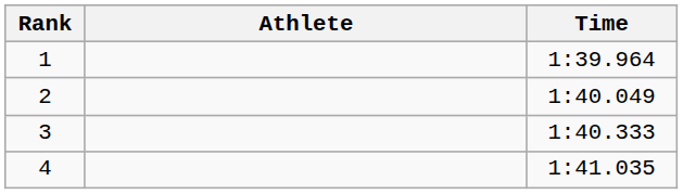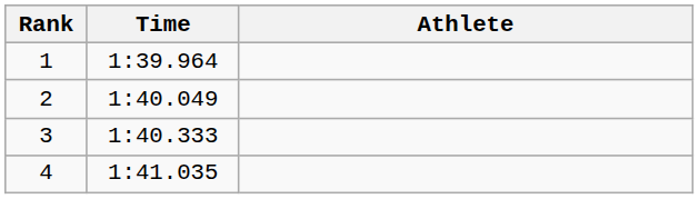 <table class=wikitable style="text-align:center">
 <tr>
 <th width=40>Rank</th>
+<th width=80>Time</th>
 <th width=250>Athlete</th>
-<th width=80>Time</th>
 </tr>
 <tr>
 <td>1</td>
+<td>1:39.964</td>
 <td align=left></td>
-<td>1:39.964</td>
 </tr>
 <tr>
 <td>2</td>
+<td>1:40.049</td>
 <td align=left></td>
-<td>1:40.049</td>
 </tr>
 <tr>
 <td>3</td>
+<td>1:40.333</td>
 <td align=left></td>
-<td>1:40.333</td>
 </tr>
 <tr>
 <td>4</td>
+<td>1:41.035</td>
 <td align=left></td>
-<td>1:41.035</td>
 </tr>
 </table>
